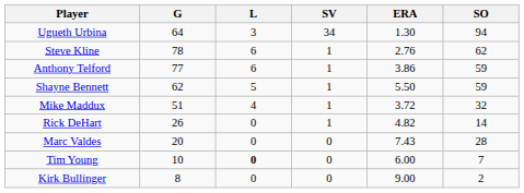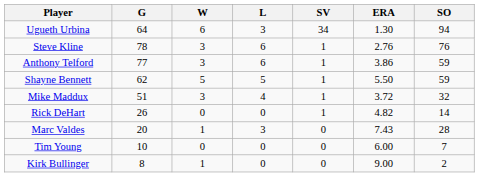 <table class="wikitable sortable">
 <tr>
 <th bgcolor="#DDDDFF" width="16%">Player</th>
 <th bgcolor="#DDDDFF" width="9%">G</th>
+<th bgcolor="#DDDDFF" width="9%">W</th>
 <th bgcolor="#DDDDFF" width="9%">L</th>
 <th bgcolor="#DDDDFF" width="9%">SV</th>
 <th bgcolor="#DDDDFF" width="9%">ERA</th>
 <th bgcolor="#DDDDFF" width="9%">SO</th>
 </tr>
 <tr align=center>
 <td><a href='#'>Ugueth Urbina</a></td>
 <td>64</td>
+<td>6</td>
 <td>3</td>
 <td>34</td>
 <td>1.30</td>
 <td>94</td>
 </tr>
 <tr align=center>
 <td><a href='#'>Steve Kline</a></td>
 <td>78</td>
+<td>3</td>
 <td>6</td>
 <td>1</td>
 <td>2.76</td>
-<td>62</td>
+<td>76</td>
 </tr>
 <tr align=center>
 <td><a href='#'>Anthony Telford</a></td>
 <td>77</td>
+<td>3</td>
 <td>6</td>
 <td>1</td>
 <td>3.86</td>
 <td>59</td>
 </tr>
 <tr align=center>
 <td><a href='#'>Shayne Bennett</a></td>
 <td>62</td>
 <td>5</td>
+<td>5</td>
 <td>1</td>
 <td>5.50</td>
 <td>59</td>
 </tr>
 <tr align=center>
 <td><a href='#'>Mike Maddux</a></td>
 <td>51</td>
+<td>3</td>
 <td>4</td>
 <td>1</td>
 <td>3.72</td>
 <td>32</td>
 </tr>
 <tr align=center>
 <td><a href='#'>Rick DeHart</a></td>
 <td>26</td>
 <td>0</td>
+<td>0</td>
 <td>1</td>
 <td>4.82</td>
 <td>14</td>
 </tr>
 <tr align=center>
 <td><a href='#'>Marc Valdes</a></td>
 <td>20</td>
-<td>0</td>
+<td>1</td>
+<td>3</td>
 <td>0</td>
 <td>7.43</td>
 <td>28</td>
 </tr>
 <tr align=center>
 <td><a href='#'>Tim Young</a></td>
 <td>10</td>
-<td><strong>0</strong></td>
+<td>0</td>
+<td>0</td>
 <td>0</td>
 <td>6.00</td>
 <td>7</td>
 </tr>
 <tr align=center>
 <td><a href='#'>Kirk Bullinger</a></td>
 <td>8</td>
+<td>1</td>
 <td>0</td>
 <td>0</td>
 <td>9.00</td>
 <td>2</td>
 </tr>
 </table>
